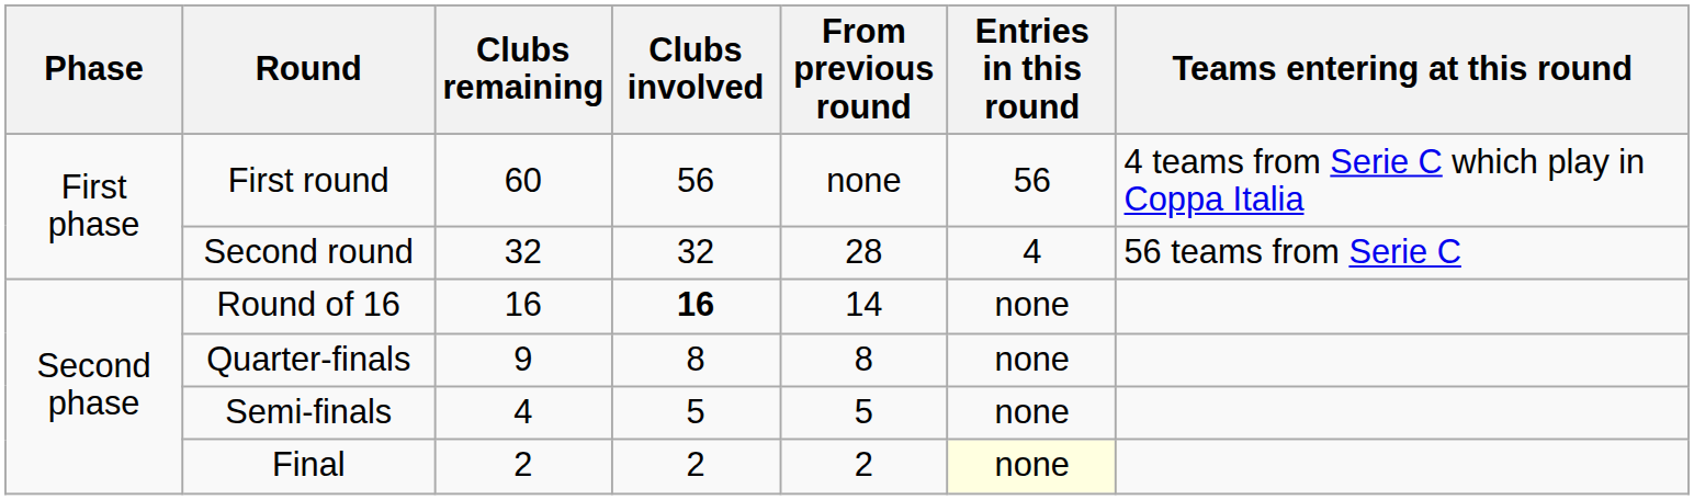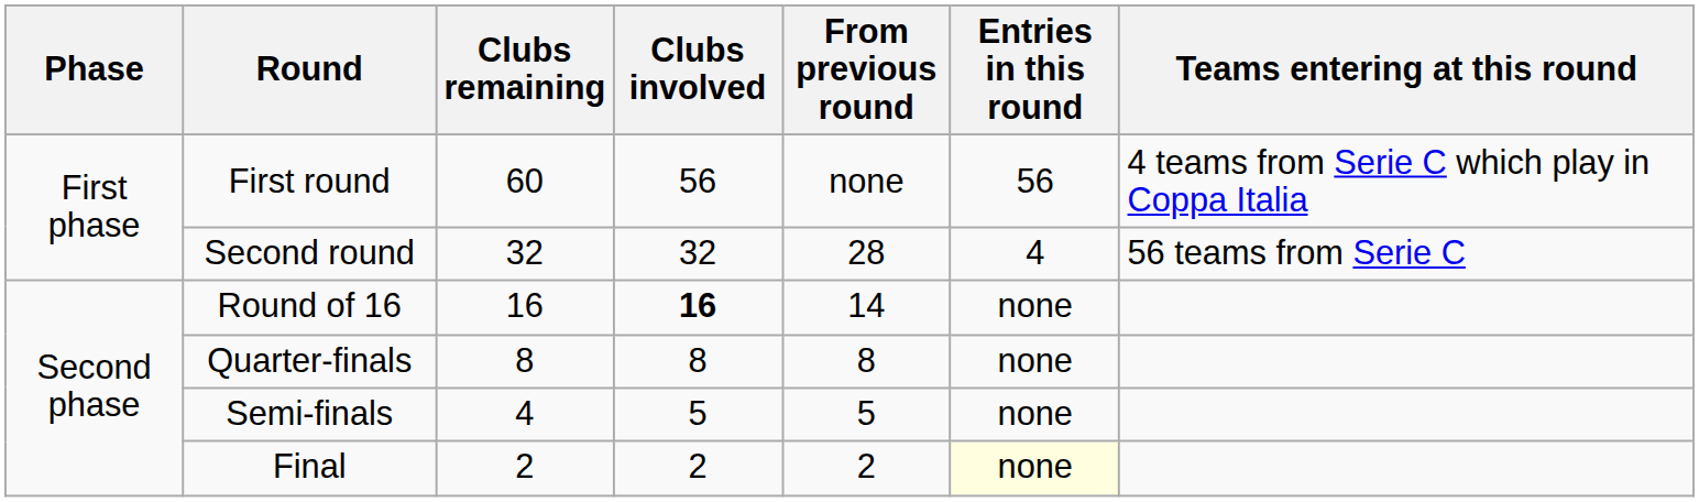 <table class="wikitable" style="text-align: center; font-size: 100%; width: 800px;">
 <tr>
 <th>Phase</th>
 <th width=15%>Round</th>
 <th width=10%>Clubs remaining</th>
 <th width=10%>Clubs involved</th>
 <th width=10%>From previous round</th>
 <th width=10%>Entries in this round</th>
 <th width=34%>Teams entering at this round</th>
 </tr>
 <tr>
 <td rowspan="2">First phase</td>
 <td>First round</td>
 <td>60</td>
 <td>56</td>
 <td>none</td>
 <td>56</td>
 <td align="left">4 teams from <a href='#'>Serie C</a> which play in <a href='#'>Coppa Italia</a></td>
 </tr>
 <tr>
 <td>Second round</td>
 <td>32</td>
 <td>32</td>
 <td>28</td>
 <td>4</td>
 <td align="left">56 teams from <a href='#'>Serie C</a></td>
 </tr>
 <tr>
 <td rowspan="4">Second phase</td>
 <td>Round of 16</td>
 <td>16</td>
 <td><strong>16</strong></td>
 <td>14</td>
 <td>none</td>
 <td align="left"></td>
 </tr>
 <tr>
 <td>Quarter-finals</td>
-<td>9</td>
+<td>8</td>
 <td>8</td>
 <td>8</td>
 <td>none</td>
 <td align="left"></td>
 </tr>
 <tr>
 <td>Semi-finals</td>
 <td>4</td>
 <td>5</td>
 <td>5</td>
 <td>none</td>
 <td align="left"></td>
 </tr>
 <tr>
 <td>Final</td>
 <td>2</td>
 <td>2</td>
 <td>2</td>
 <td style="background: lightyellow;">none</td>
 <td align="left"></td>
 </tr>
 </table>
